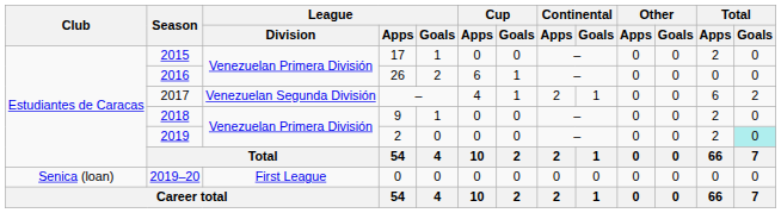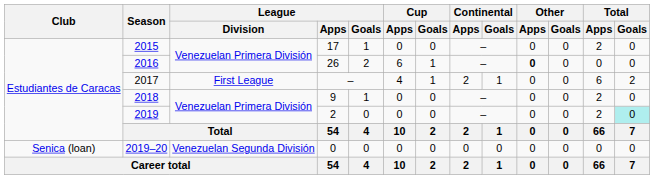 <table class="wikitable" style="text-align: center">
 <tr>
 <th rowspan="2">Club</th>
 <th rowspan="2">Season</th>
 <th colspan="3">League</th>
 <th colspan="2">Cup</th>
 <th colspan="2">Continental</th>
 <th colspan="2">Other</th>
 <th colspan="2">Total</th>
 </tr>
 <tr>
 <th>Division</th>
 <th>Apps</th>
 <th>Goals</th>
 <th>Apps</th>
 <th>Goals</th>
 <th>Apps</th>
 <th>Goals</th>
 <th>Apps</th>
 <th>Goals</th>
 <th>Apps</th>
 <th>Goals</th>
 </tr>
 <tr>
 <td rowspan="6"><a href='#'>Estudiantes de Caracas</a></td>
 <td><a href='#'>2015</a></td>
 <td rowspan="2"><a href='#'>Venezuelan Primera División</a></td>
 <td>17</td>
 <td>1</td>
 <td>0</td>
 <td>0</td>
 <td colspan="2">–</td>
 <td>0</td>
 <td>0</td>
 <td>2</td>
 <td>0</td>
 </tr>
 <tr>
 <td><a href='#'>2016</a></td>
 <td>26</td>
 <td>2</td>
 <td>6</td>
 <td>1</td>
 <td colspan="2">–</td>
-<td>0</td>
+<td><strong>0</strong></td>
 <td>0</td>
 <td>0</td>
 <td>0</td>
 </tr>
 <tr>
 <td>2017</td>
-<td><a href='#'>Venezuelan Segunda División</a></td>
+<td><a href='#'>First League</a></td>
 <td colspan="2">–</td>
 <td>4</td>
 <td>1</td>
 <td>2</td>
 <td>1</td>
 <td>0</td>
 <td>0</td>
 <td>6</td>
 <td>2</td>
 </tr>
 <tr>
 <td><a href='#'>2018</a></td>
 <td rowspan="2"><a href='#'>Venezuelan Primera División</a></td>
 <td>9</td>
 <td>1</td>
 <td>0</td>
 <td>0</td>
 <td colspan="2">–</td>
 <td>0</td>
 <td>0</td>
 <td>2</td>
 <td>0</td>
 </tr>
 <tr>
 <td><a href='#'>2019</a></td>
 <td>2</td>
 <td>0</td>
 <td>0</td>
 <td>0</td>
 <td colspan="2">–</td>
 <td>0</td>
 <td>0</td>
 <td>2</td>
 <td style="background: paleturquoise;">0</td>
 </tr>
 <tr>
 <th colspan="2"><strong>Total</strong></th>
 <th>54</th>
 <th>4</th>
 <th>10</th>
 <th>2</th>
 <th>2</th>
 <th>1</th>
 <th>0</th>
 <th>0</th>
 <th>66</th>
 <th>7</th>
 </tr>
 <tr>
 <td><a href='#'>Senica</a> (loan)</td>
 <td><a href='#'>2019–20</a></td>
-<td><a href='#'>First League</a></td>
+<td><a href='#'>Venezuelan Segunda División</a></td>
 <td>0</td>
 <td>0</td>
 <td>0</td>
 <td>0</td>
 <td>0</td>
 <td>0</td>
 <td>0</td>
 <td>0</td>
 <td>0</td>
 <td>0</td>
 </tr>
 <tr>
 <th colspan="3"><strong>Career total</strong></th>
 <th>54</th>
 <th>4</th>
 <th>10</th>
 <th>2</th>
 <th>2</th>
 <th>1</th>
 <th>0</th>
 <th>0</th>
 <th>66</th>
 <th>7</th>
 </tr>
 </table>
